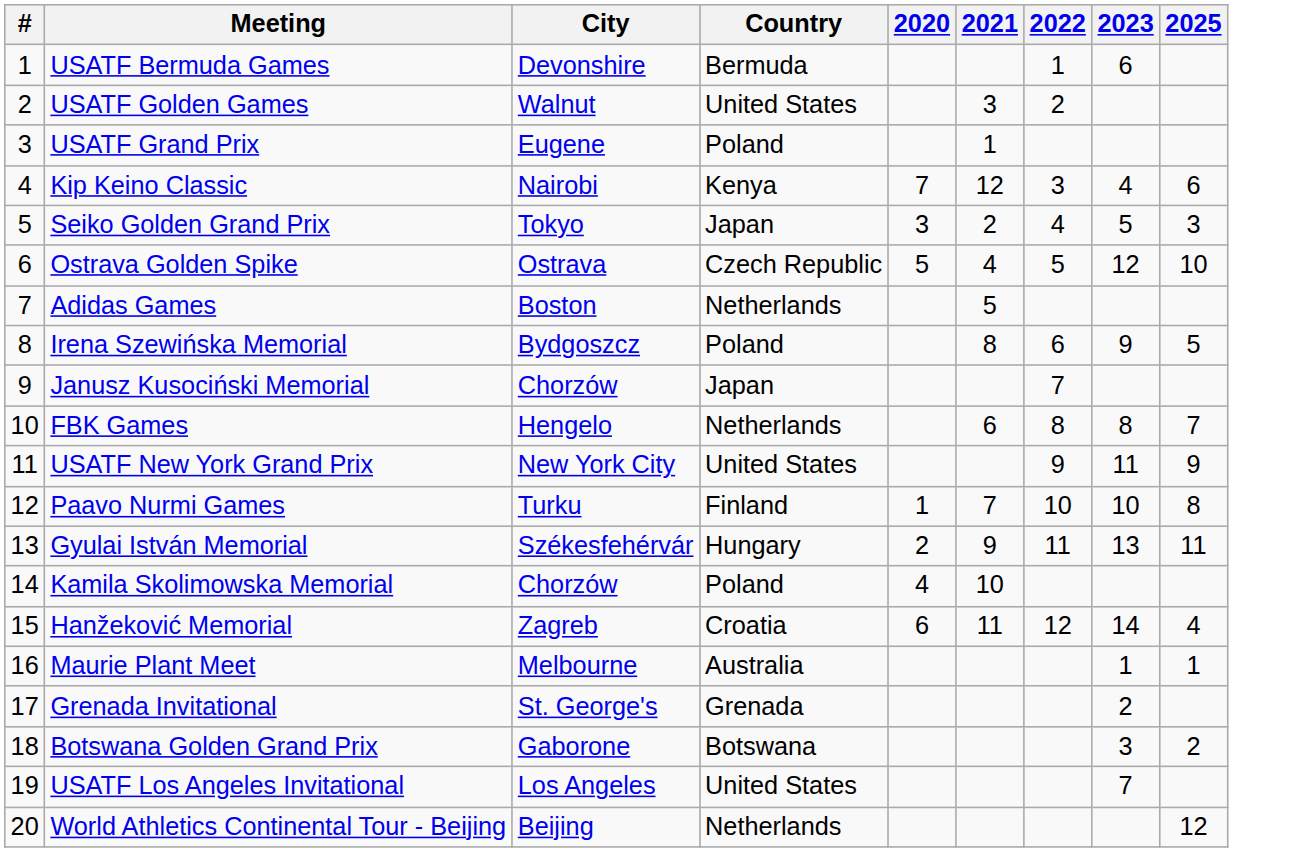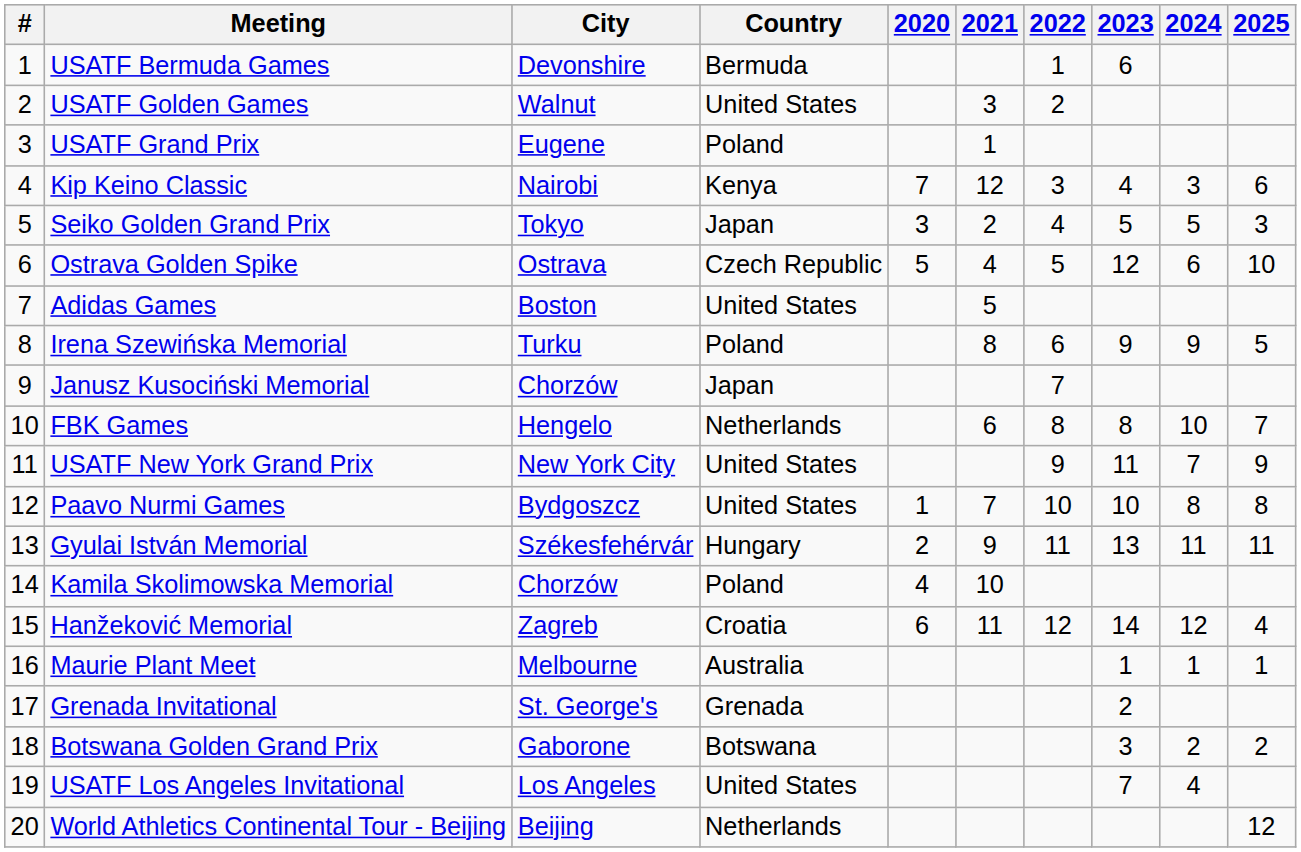 <table class="wikitable" style="text-align:center">
 <tr>
 <th>#</th>
 <th>Meeting</th>
 <th>City</th>
 <th>Country</th>
 <th><a href='#'>2020</a></th>
 <th><a href='#'>2021</a></th>
 <th><a href='#'>2022</a></th>
 <th><a href='#'>2023</a></th>
+<th><a href='#'>2024</a></th>
 <th><a href='#'>2025</a></th>
 </tr>
 <tr>
 <td>1</td>
 <td align=left><a href='#'>USATF Bermuda Games</a></td>
 <td align=left><a href='#'>Devonshire</a></td>
 <td align=left>Bermuda</td>
 <td></td>
 <td></td>
 <td>1</td>
 <td>6</td>
 <td></td>
+<td></td>
 </tr>
 <tr>
 <td>2</td>
 <td align=left><a href='#'>USATF Golden Games</a></td>
 <td align=left><a href='#'>Walnut</a></td>
 <td align=left>United States</td>
 <td></td>
 <td>3</td>
 <td>2</td>
+<td></td>
 <td></td>
 <td></td>
 </tr>
 <tr>
 <td>3</td>
 <td align=left><a href='#'>USATF Grand Prix</a></td>
 <td align=left><a href='#'>Eugene</a></td>
 <td align=left>Poland</td>
 <td></td>
 <td>1</td>
 <td></td>
 <td></td>
 <td></td>
+<td></td>
 </tr>
 <tr>
 <td>4</td>
 <td align=left><a href='#'>Kip Keino Classic</a></td>
 <td align=left><a href='#'>Nairobi</a></td>
 <td align=left>Kenya</td>
 <td>7</td>
 <td>12</td>
 <td>3</td>
 <td>4</td>
+<td>3</td>
 <td>6</td>
 </tr>
 <tr>
 <td>5</td>
 <td align=left><a href='#'>Seiko Golden Grand Prix</a></td>
 <td align=left><a href='#'>Tokyo</a></td>
 <td align=left>Japan</td>
 <td>3</td>
 <td>2</td>
 <td>4</td>
+<td>5</td>
 <td>5</td>
 <td>3</td>
 </tr>
 <tr>
 <td>6</td>
 <td align=left><a href='#'>Ostrava Golden Spike</a></td>
 <td align=left><a href='#'>Ostrava</a></td>
 <td align=left>Czech Republic</td>
 <td>5</td>
 <td>4</td>
 <td>5</td>
 <td>12</td>
+<td>6</td>
 <td>10</td>
 </tr>
 <tr>
 <td>7</td>
 <td align=left><a href='#'>Adidas Games</a></td>
 <td align=left><a href='#'>Boston</a></td>
-<td align=left>Netherlands</td>
+<td align=left>United States</td>
 <td></td>
 <td>5</td>
+<td></td>
 <td></td>
 <td></td>
 <td></td>
 </tr>
 <tr>
 <td>8</td>
 <td align=left><a href='#'>Irena Szewińska Memorial</a></td>
-<td align=left><a href='#'>Bydgoszcz</a></td>
+<td align=left><a href='#'>Turku</a></td>
 <td align=left>Poland</td>
 <td></td>
 <td>8</td>
 <td>6</td>
+<td>9</td>
 <td>9</td>
 <td>5</td>
 </tr>
 <tr>
 <td>9</td>
 <td align=left><a href='#'>Janusz Kusociński Memorial</a></td>
 <td align=left><a href='#'>Chorzów</a></td>
 <td align=left>Japan</td>
 <td></td>
 <td></td>
 <td>7</td>
 <td></td>
 <td></td>
+<td></td>
 </tr>
 <tr>
 <td>10</td>
 <td align=left><a href='#'>FBK Games</a></td>
 <td align=left><a href='#'>Hengelo</a></td>
 <td align=left>Netherlands</td>
 <td></td>
 <td>6</td>
 <td>8</td>
 <td>8</td>
+<td>10</td>
 <td>7</td>
 </tr>
 <tr>
 <td>11</td>
 <td align=left><a href='#'>USATF New York Grand Prix</a></td>
 <td align=left><a href='#'>New York City</a></td>
 <td align=left>United States</td>
 <td></td>
 <td></td>
 <td>9</td>
 <td>11</td>
+<td>7</td>
 <td>9</td>
 </tr>
 <tr>
 <td>12</td>
 <td align=left><a href='#'>Paavo Nurmi Games</a></td>
-<td align=left><a href='#'>Turku</a></td>
-<td align=left>Finland</td>
+<td align=left><a href='#'>Bydgoszcz</a></td>
+<td align=left>United States</td>
 <td>1</td>
 <td>7</td>
 <td>10</td>
 <td>10</td>
+<td>8</td>
 <td>8</td>
 </tr>
 <tr>
 <td>13</td>
 <td align=left><a href='#'>Gyulai István Memorial</a></td>
 <td align=left><a href='#'>Székesfehérvár</a></td>
 <td align=left>Hungary</td>
 <td>2</td>
 <td>9</td>
 <td>11</td>
 <td>13</td>
 <td>11</td>
+<td>11</td>
 </tr>
 <tr>
 <td>14</td>
 <td align=left><a href='#'>Kamila Skolimowska Memorial</a></td>
 <td align=left><a href='#'>Chorzów</a></td>
 <td align=left>Poland</td>
 <td>4</td>
 <td>10</td>
+<td></td>
 <td></td>
 <td></td>
 <td></td>
 </tr>
 <tr>
 <td>15</td>
 <td align=left><a href='#'>Hanžeković Memorial</a></td>
 <td align=left><a href='#'>Zagreb</a></td>
 <td align=left>Croatia</td>
 <td>6</td>
 <td>11</td>
 <td>12</td>
 <td>14</td>
+<td>12</td>
 <td>4</td>
 </tr>
 <tr>
 <td>16</td>
 <td align=left><a href='#'>Maurie Plant Meet</a></td>
 <td align=left><a href='#'>Melbourne</a></td>
 <td align=left>Australia</td>
 <td></td>
 <td></td>
 <td></td>
+<td>1</td>
 <td>1</td>
 <td>1</td>
 </tr>
 <tr>
 <td>17</td>
 <td align=left><a href='#'>Grenada Invitational</a></td>
 <td align=left><a href='#'>St. George's</a></td>
 <td align=left>Grenada</td>
 <td></td>
 <td></td>
 <td></td>
 <td>2</td>
 <td></td>
+<td></td>
 </tr>
 <tr>
 <td>18</td>
 <td align=left><a href='#'>Botswana Golden Grand Prix</a></td>
 <td align=left><a href='#'>Gaborone</a></td>
 <td align=left>Botswana</td>
 <td></td>
 <td></td>
 <td></td>
 <td>3</td>
 <td>2</td>
+<td>2</td>
 </tr>
 <tr>
 <td>19</td>
 <td align=left><a href='#'>USATF Los Angeles Invitational</a></td>
 <td align=left><a href='#'>Los Angeles</a></td>
 <td align=left>United States</td>
 <td></td>
 <td></td>
 <td></td>
 <td>7</td>
+<td>4</td>
 <td></td>
 </tr>
 <tr>
 <td>20</td>
 <td align=left><a href='#'>World Athletics Continental Tour - Beijing</a></td>
 <td align=left><a href='#'>Beijing</a></td>
 <td align=left>Netherlands</td>
 <td></td>
 <td></td>
 <td></td>
 <td></td>
+<td></td>
 <td>12</td>
 </tr>
 </table>
